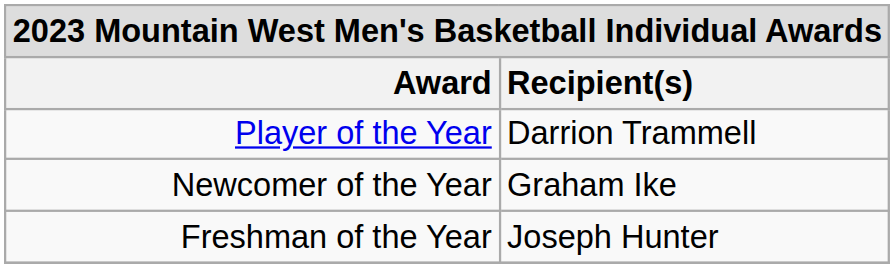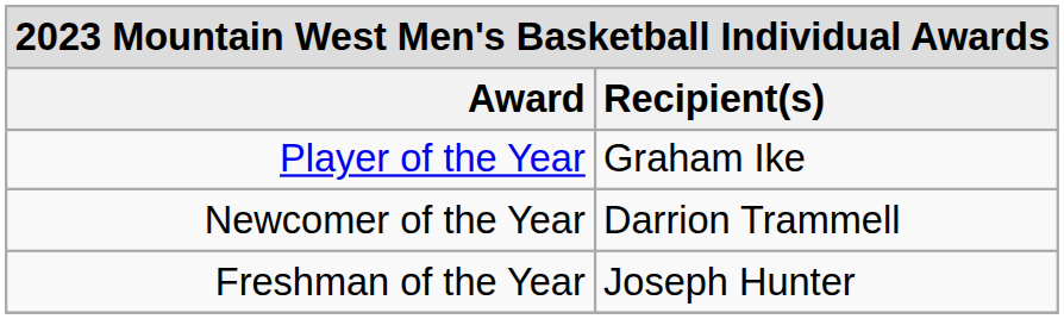 <table class="wikitable" style="white-space:nowrap; font-size:90%;">
 <tr>
 <td colspan="8" style="text-align:center; background:#ddd;"><strong>2023 Mountain West Men's Basketball Individual Awards</strong></td>
 </tr>
 <tr>
 <th style="text-align:right;">Award</th>
 <th style="text-align:left;">Recipient(s)</th>
 </tr>
 <tr>
 <td style="text-align:right;"><a href='#'>Player of the Year</a></td>
-<td style="text-align:left;">Darrion Trammell</td>
+<td style="text-align:left;">Graham Ike</td>
 </tr>
 <tr>
 <td style="text-align:right;">Newcomer of the Year</td>
-<td style="text-align:left;">Graham Ike</td>
+<td style="text-align:left;">Darrion Trammell</td>
 </tr>
 <tr>
 <td style="text-align:right;">Freshman of the Year</td>
 <td style="text-align:left;">Joseph Hunter</td>
 </tr>
 <tr>
 </tr>
 </table>
